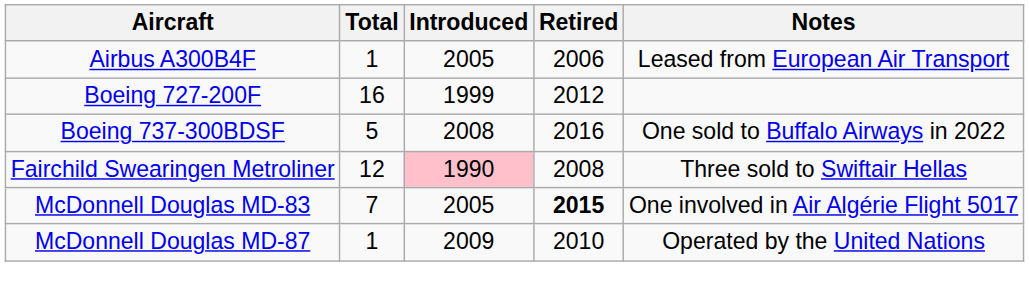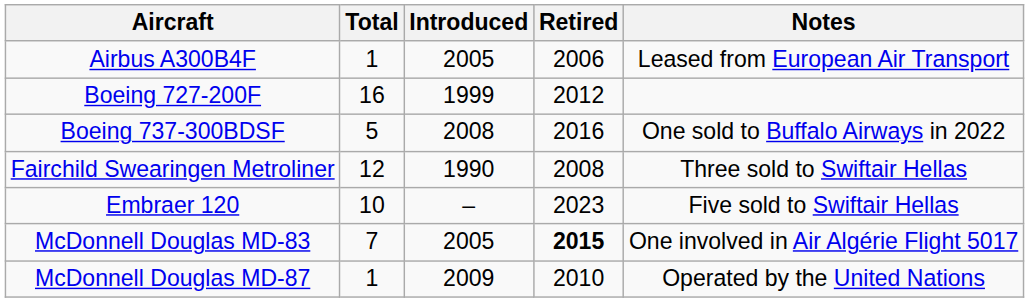 <table class="wikitable" style="margin:0.5em auto; text-align:center">
 <tr>
 <th>Aircraft</th>
 <th>Total</th>
 <th>Introduced</th>
 <th>Retired</th>
 <th>Notes</th>
 </tr>
 <tr>
 <td><a href='#'>Airbus A300B4F</a></td>
 <td>1</td>
 <td>2005</td>
 <td>2006</td>
 <td>Leased from <a href='#'>European Air Transport</a></td>
 </tr>
 <tr>
 <td><a href='#'>Boeing 727-200F</a></td>
 <td>16</td>
 <td>1999</td>
 <td>2012</td>
 <td></td>
 </tr>
 <tr>
 <td><a href='#'>Boeing 737-300BDSF</a></td>
 <td>5</td>
 <td>2008</td>
 <td>2016</td>
 <td>One sold to <a href='#'>Buffalo Airways</a> in 2022</td>
 </tr>
 <tr>
 <td><a href='#'>Fairchild Swearingen Metroliner</a></td>
 <td>12</td>
-<td style="background: pink;">1990</td>
+<td>1990</td>
 <td>2008</td>
 <td>Three sold to <a href='#'>Swiftair Hellas</a></td>
+</tr>
+<tr>
+<td><a href='#'>Embraer 120</a></td>
+<td>10</td>
+<td>–</td>
+<td>2023</td>
+<td>Five sold to <a href='#'>Swiftair Hellas</a></td>
 </tr>
 <tr>
 <td><a href='#'>McDonnell Douglas MD-83</a></td>
 <td>7</td>
 <td>2005</td>
 <td><strong>2015</strong></td>
 <td>One involved in <a href='#'>Air Algérie Flight 5017</a></td>
 </tr>
 <tr>
 <td><a href='#'>McDonnell Douglas MD-87</a></td>
 <td>1</td>
 <td>2009</td>
 <td>2010</td>
 <td>Operated by the <a href='#'>United Nations</a></td>
 </tr>
 </table>
